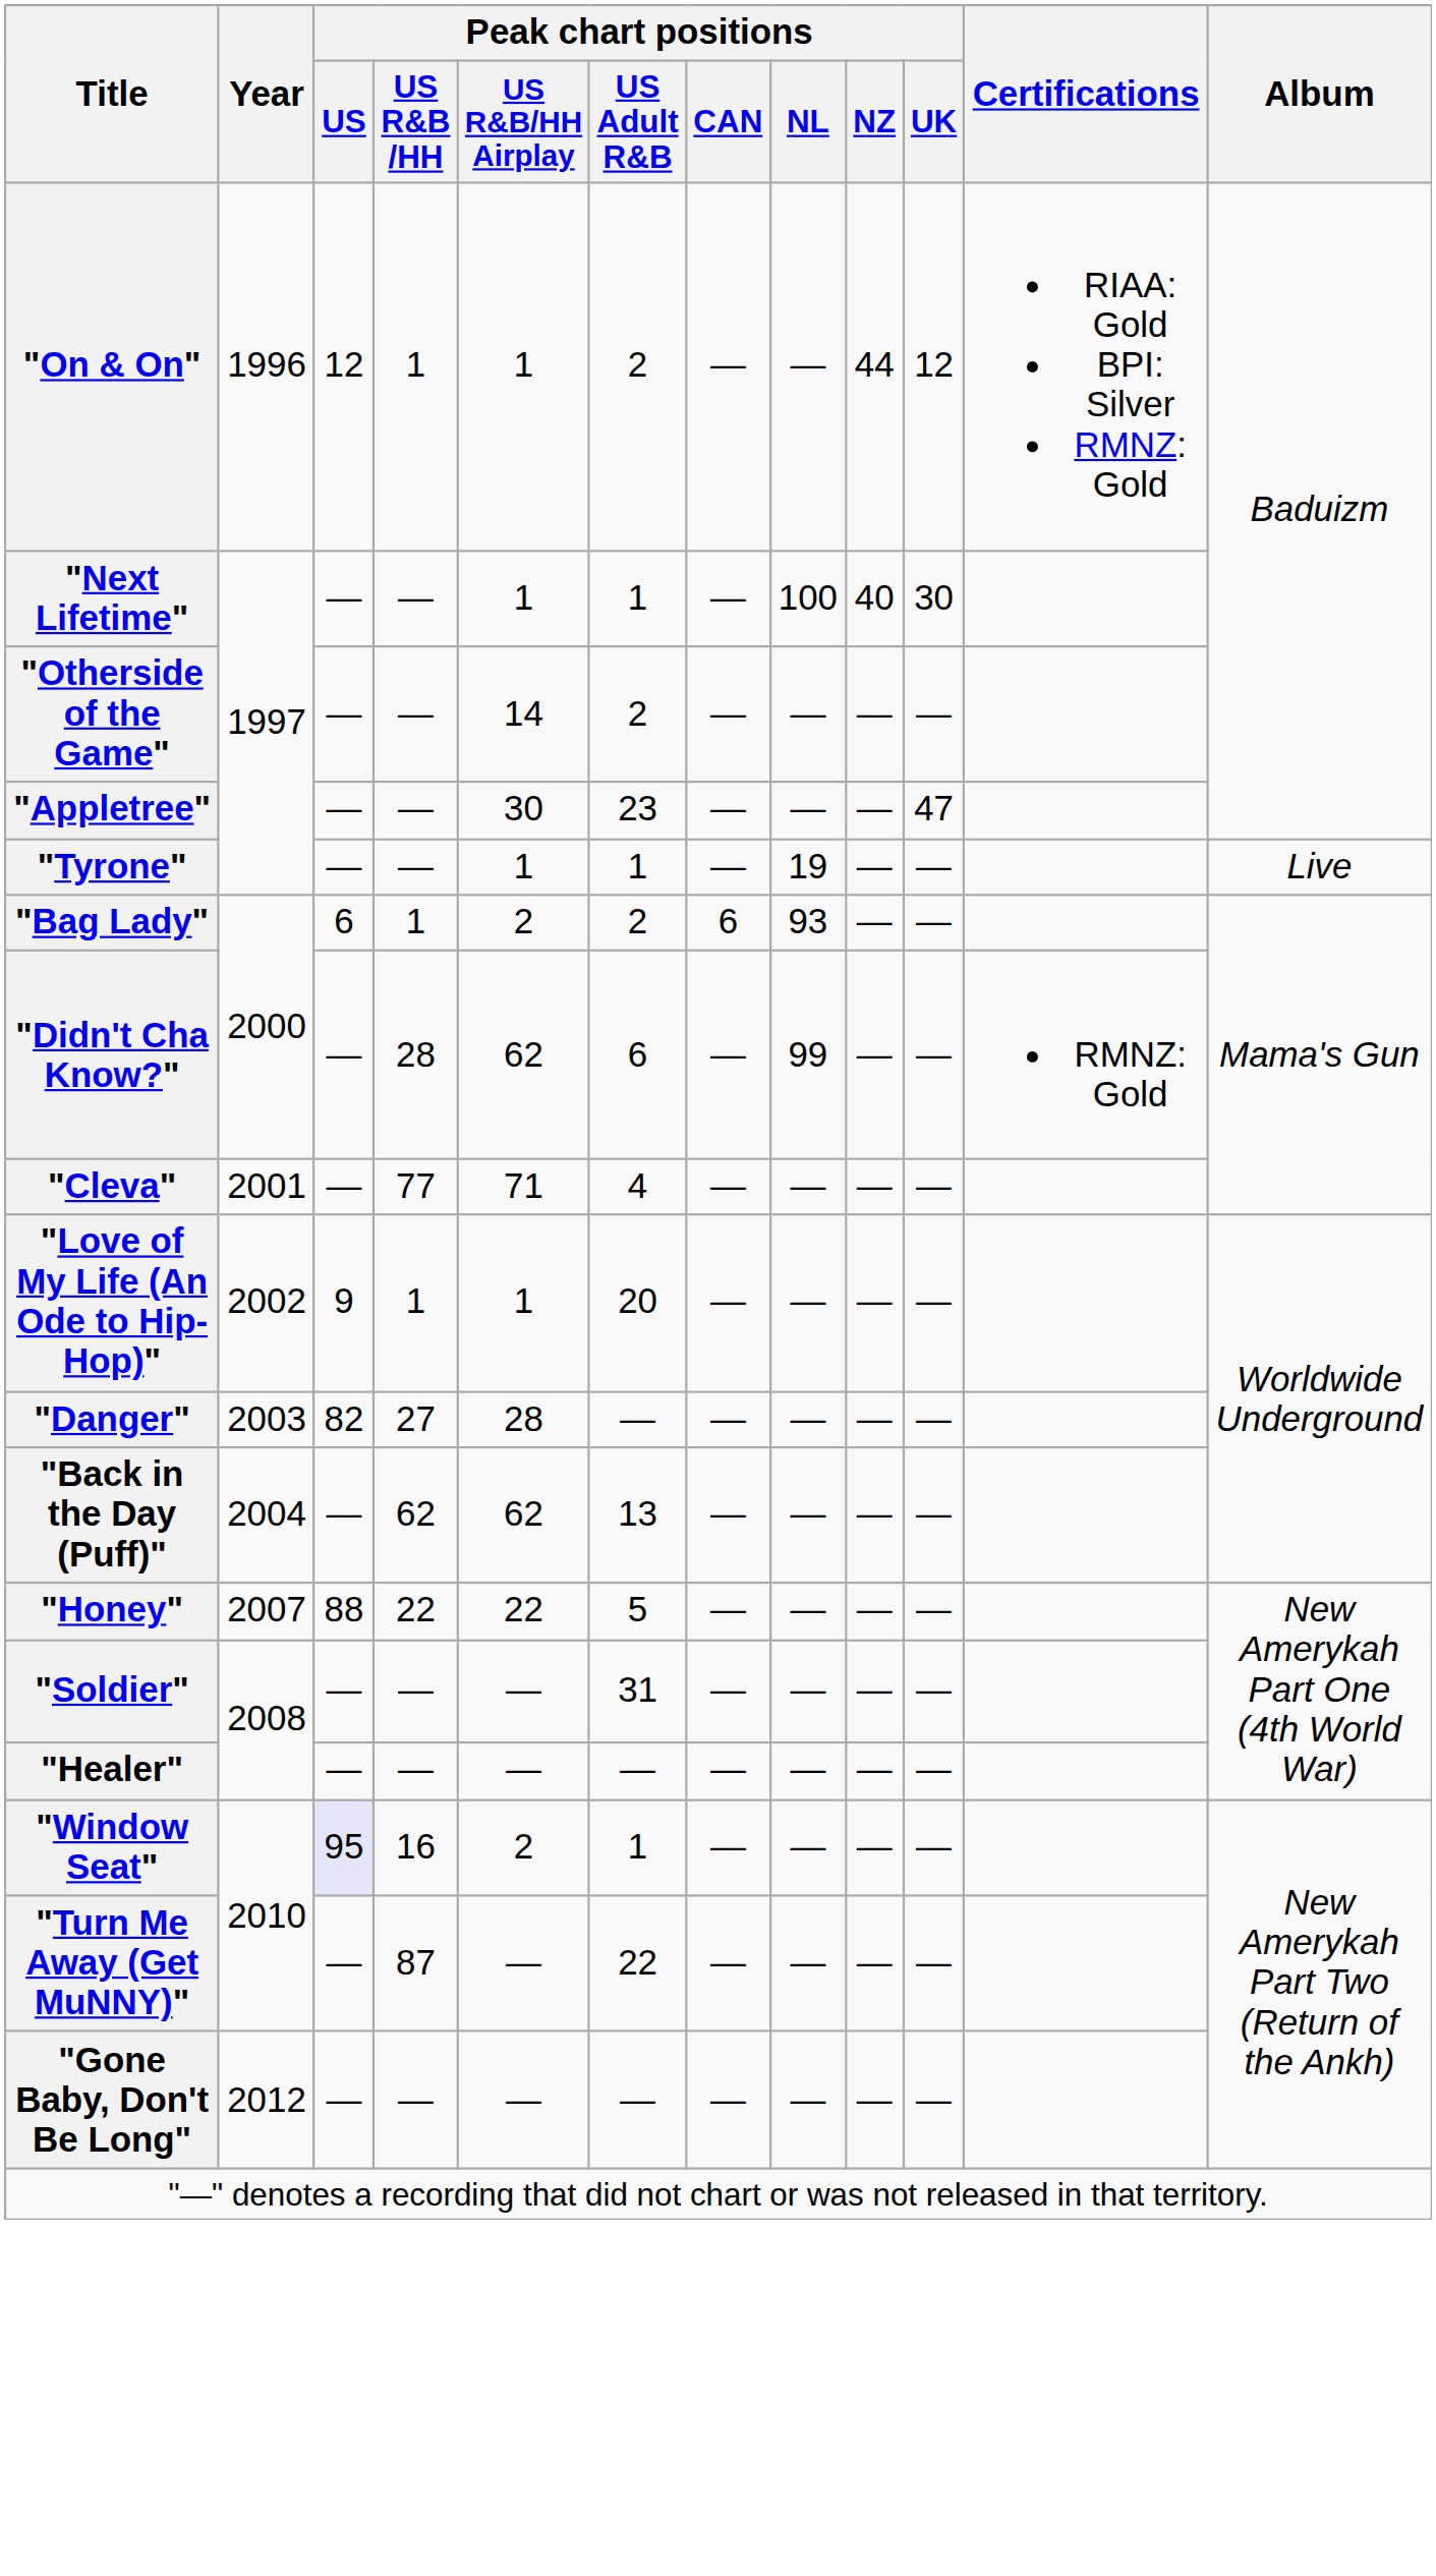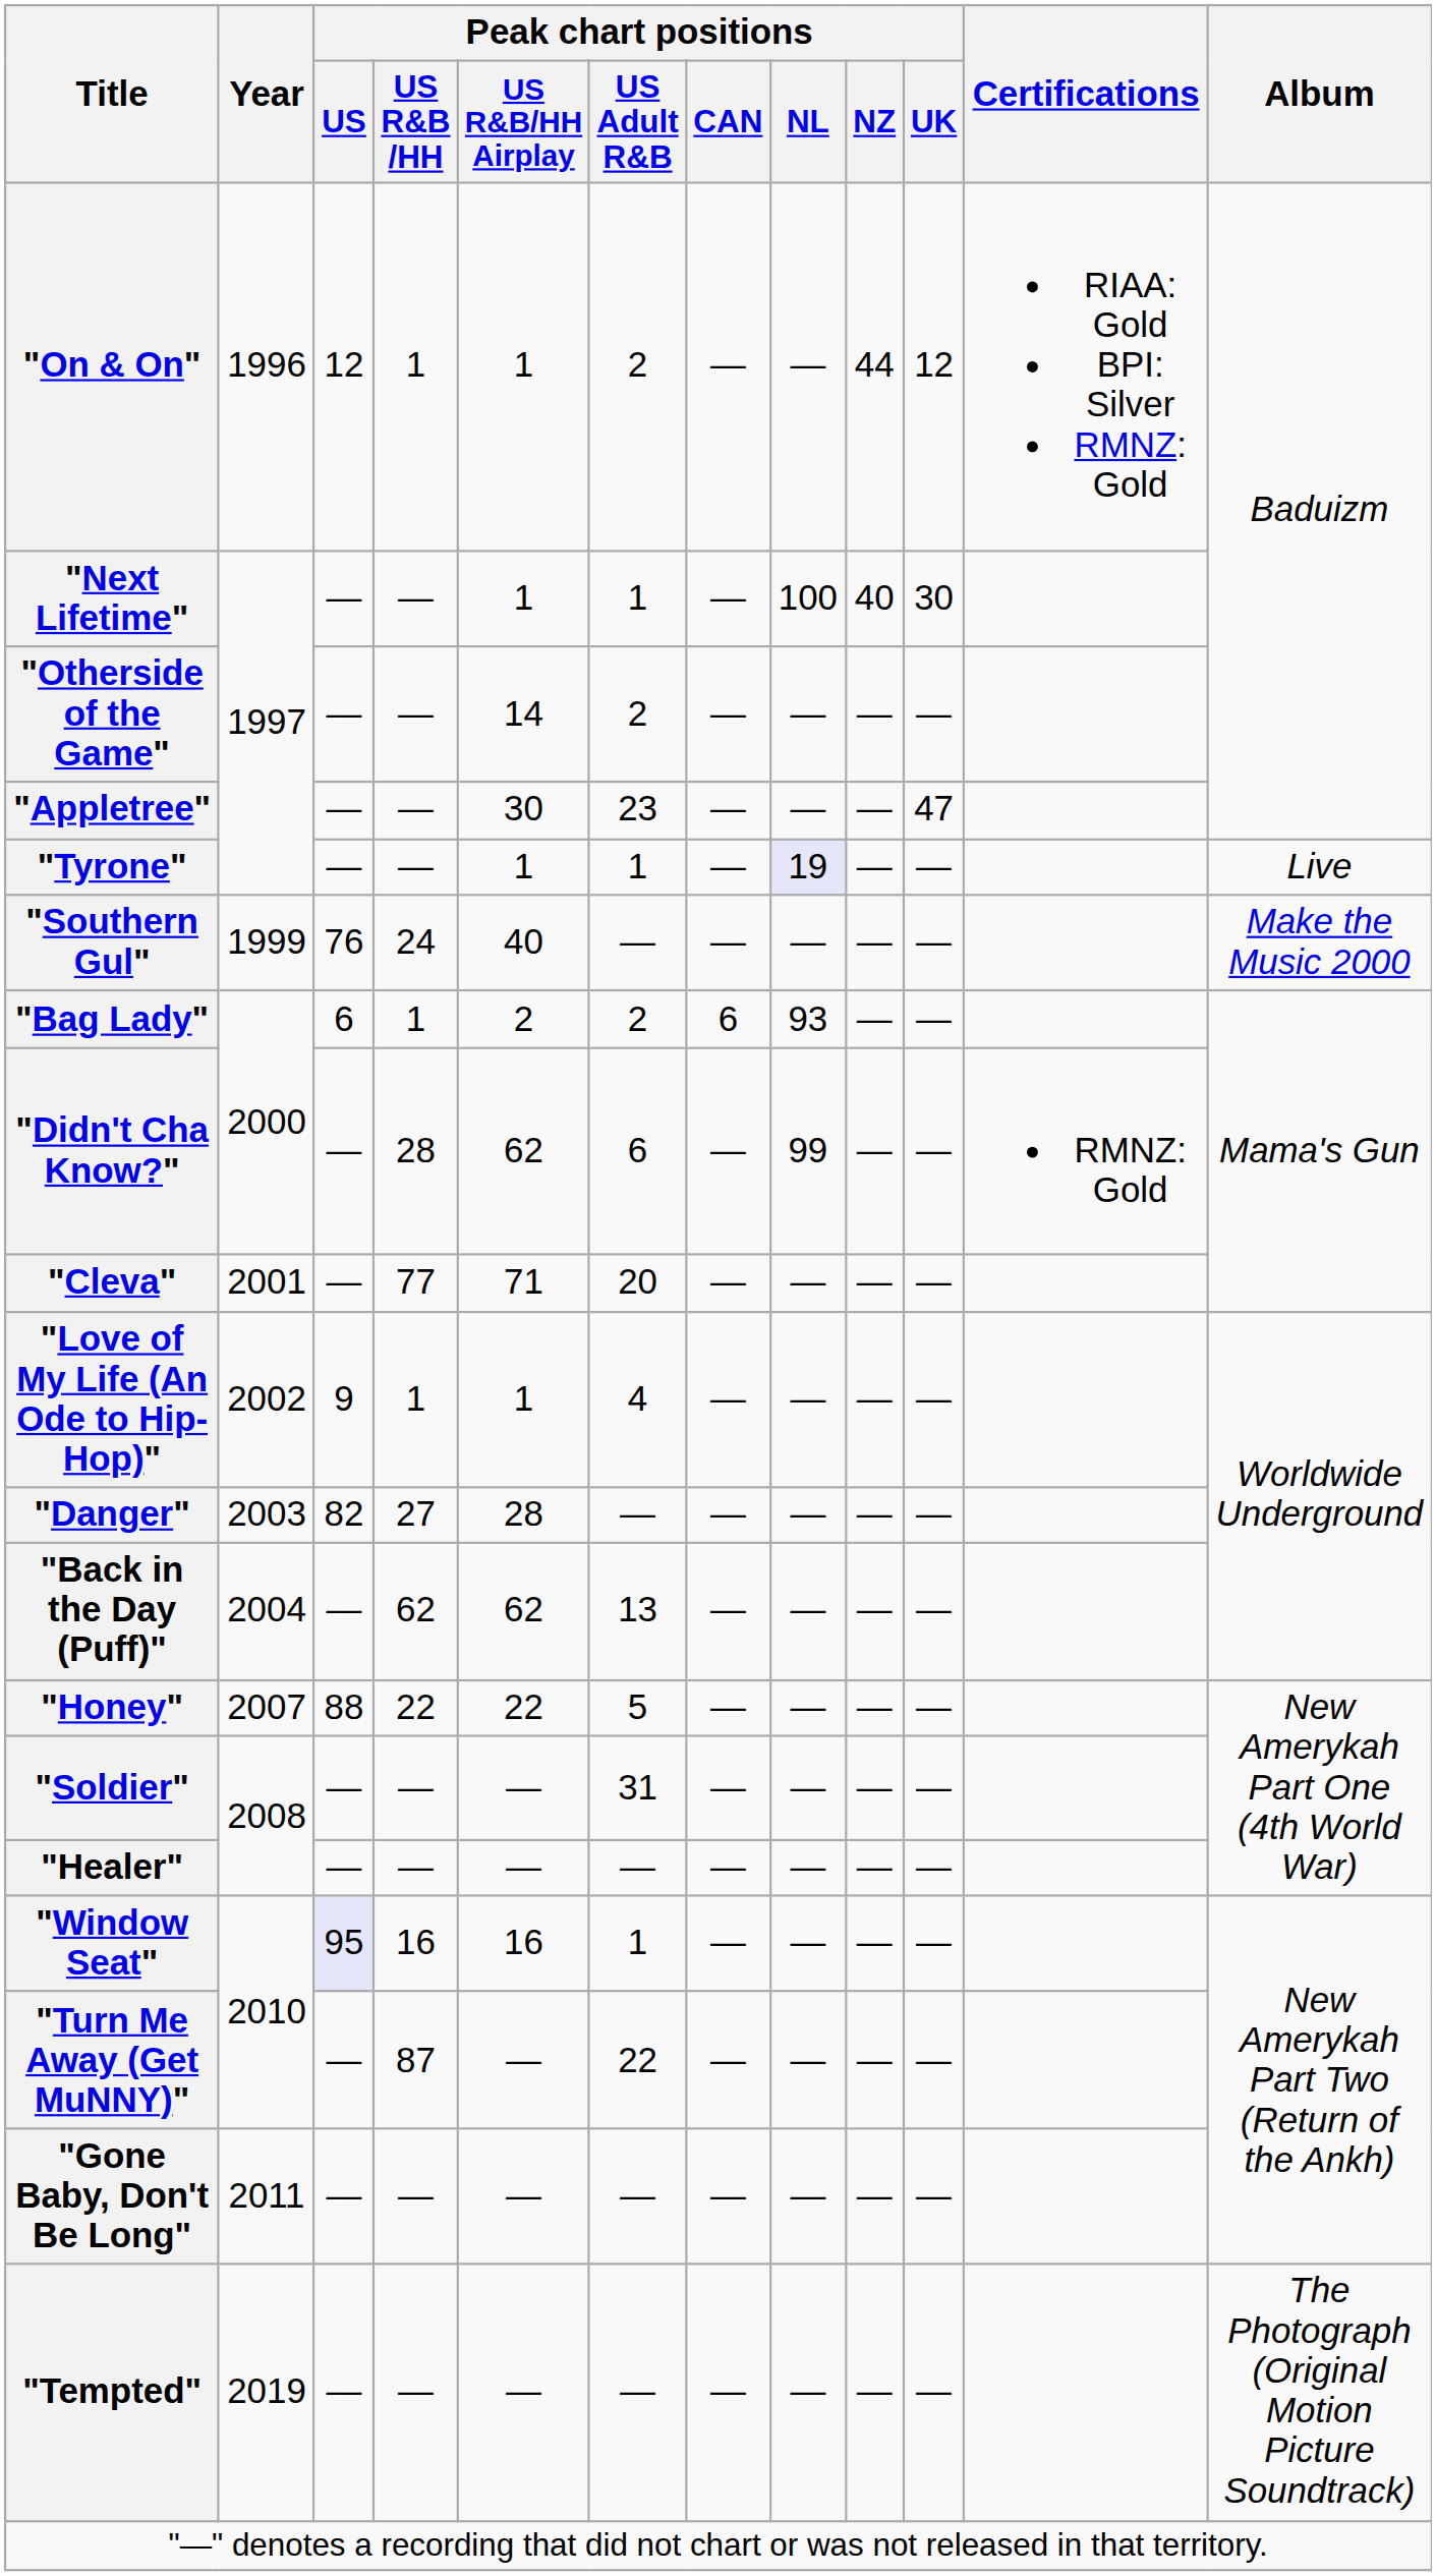 <table class="wikitable plainrowheaders" style="text-align:center;">
 <tr>
 <th scope="col" rowspan="2" style="width:19em;">Title</th>
 <th scope="col" rowspan="2" style="width:1em;">Year</th>
 <th scope="col" colspan="8">Peak chart positions</th>
 <th scope="col" rowspan="2" style="width:9em;"><a href='#'>Certifications</a></th>
 <th scope="col" rowspan="2" style="width:14em;">Album</th>
 </tr>
 <tr>
 <th scope="col" style="width:3em;font-size:90%;"><a href='#'>US</a><br></th>
 <th scope="col" style="width:3em;font-size:90%;"><a href='#'>US<br>R&B<br>/HH</a><br></th>
 <th scope="col" style="width:2.5em;font-size:85%;"><a href='#'>US<br>R&B/HH<br>Airplay</a><br></th>
 <th scope="col" style="width:3em;font-size:90%;"><a href='#'>US<br>Adult<br>R&B</a><br></th>
 <th scope="col" style="width:3em;font-size:90%;"><a href='#'>CAN</a><br></th>
 <th scope="col" style="width:3em;font-size:90%;"><a href='#'>NL</a><br></th>
 <th scope="col" style="width:3em;font-size:90%;"><a href='#'>NZ</a><br></th>
 <th scope="col" style="width:3em;font-size:90%;"><a href='#'>UK</a><br></th>
 </tr>
 <tr>
 <th scope="row">"<a href='#'>On & On</a>"</th>
 <td>1996</td>
 <td>12</td>
 <td>1</td>
 <td>1</td>
 <td>2</td>
 <td>—</td>
 <td>—</td>
 <td>44</td>
 <td>12</td>
 <td><br><ul><li>RIAA: Gold</li><li>BPI: Silver</li><li><a href='#'>RMNZ</a>: Gold</li></ul></td>
 <td rowspan="4"><em>Baduizm</em></td>
 </tr>
 <tr>
 <th scope="row">"<a href='#'>Next Lifetime</a>"</th>
 <td rowspan="4">1997</td>
 <td>—</td>
 <td>—</td>
 <td>1</td>
 <td>1</td>
 <td>—</td>
 <td>100</td>
 <td>40</td>
 <td>30</td>
 <td></td>
 </tr>
 <tr>
 <th scope="row">"<a href='#'>Otherside of the Game</a>"</th>
 <td>—</td>
 <td>—</td>
 <td>14</td>
 <td>2</td>
 <td>—</td>
 <td>—</td>
 <td>—</td>
 <td>—</td>
 <td></td>
 </tr>
 <tr>
 <th scope="row">"<a href='#'>Appletree</a>"</th>
 <td>—</td>
 <td>—</td>
 <td>30</td>
 <td>23</td>
 <td>—</td>
 <td>—</td>
 <td>—</td>
 <td>47</td>
 <td></td>
 </tr>
 <tr>
 <th scope="row">"<a href='#'>Tyrone</a>"</th>
 <td>—</td>
 <td>—</td>
 <td>1</td>
 <td>1</td>
 <td>—</td>
-<td>19</td>
+<td style="background: lavender;">19</td>
 <td>—</td>
 <td>—</td>
 <td></td>
 <td><em>Live</em></td>
+</tr>
+<tr>
+<th scope="row">"<a href='#'>Southern Gul</a>" <br> </th>
+<td>1999</td>
+<td>76</td>
+<td>24</td>
+<td>40</td>
+<td>—</td>
+<td>—</td>
+<td>—</td>
+<td>—</td>
+<td>—</td>
+<td></td>
+<td><em><a href='#'>Make the Music 2000</a></em></td>
 </tr>
 <tr>
 <th scope="row">"<a href='#'>Bag Lady</a>"</th>
 <td rowspan="2">2000</td>
 <td>6</td>
 <td>1</td>
 <td>2</td>
 <td>2</td>
 <td>6</td>
 <td>93</td>
 <td>—</td>
 <td>—</td>
 <td></td>
 <td rowspan="3"><em>Mama's Gun</em></td>
 </tr>
 <tr>
 <th scope="row">"<a href='#'>Didn't Cha Know?</a>"</th>
 <td>—</td>
 <td>28</td>
 <td>62</td>
 <td>6</td>
 <td>—</td>
 <td>99</td>
 <td>—</td>
 <td>—</td>
 <td><br><ul><li>RMNZ: Gold</li></ul></td>
 </tr>
 <tr>
 <th scope="row">"<a href='#'>Cleva</a>"</th>
 <td>2001</td>
 <td>—</td>
 <td>77</td>
 <td>71</td>
-<td>4</td>
+<td>20</td>
 <td>—</td>
 <td>—</td>
 <td>—</td>
 <td>—</td>
 <td></td>
 </tr>
 <tr>
 <th scope="row">"<a href='#'>Love of My Life (An Ode to Hip-Hop)</a>" <br> </th>
 <td>2002</td>
 <td>9</td>
 <td>1</td>
 <td>1</td>
-<td>20</td>
+<td>4</td>
 <td>—</td>
 <td>—</td>
 <td>—</td>
 <td>—</td>
 <td></td>
 <td rowspan="3"><em>Worldwide Underground</em></td>
 </tr>
 <tr>
 <th scope="row">"<a href='#'>Danger</a>"</th>
 <td>2003</td>
 <td>82</td>
 <td>27</td>
 <td>28</td>
 <td>—</td>
 <td>—</td>
 <td>—</td>
 <td>—</td>
 <td>—</td>
 <td></td>
 </tr>
 <tr>
 <th scope="row">"Back in the Day (Puff)"</th>
 <td>2004</td>
 <td>—</td>
 <td>62</td>
 <td>62</td>
 <td>13</td>
 <td>—</td>
 <td>—</td>
 <td>—</td>
 <td>—</td>
 <td></td>
 </tr>
 <tr>
 <th scope="row">"<a href='#'>Honey</a>"</th>
 <td>2007</td>
 <td>88</td>
 <td>22</td>
 <td>22</td>
 <td>5</td>
 <td>—</td>
 <td>—</td>
 <td>—</td>
 <td>—</td>
 <td></td>
 <td rowspan="3"><em>New Amerykah Part One<br>(4th World War)</em></td>
 </tr>
 <tr>
 <th scope="row">"<a href='#'>Soldier</a>"</th>
 <td rowspan="2">2008</td>
 <td>—</td>
 <td>—</td>
 <td>—</td>
 <td>31</td>
 <td>—</td>
 <td>—</td>
 <td>—</td>
 <td>—</td>
 <td></td>
 </tr>
 <tr>
 <th scope="row">"Healer"</th>
 <td>—</td>
 <td>—</td>
 <td>—</td>
 <td>—</td>
 <td>—</td>
 <td>—</td>
 <td>—</td>
 <td>—</td>
 <td></td>
 </tr>
 <tr>
 <th scope="row">"<a href='#'>Window Seat</a>"</th>
 <td rowspan="2">2010</td>
 <td style="background: lavender;">95</td>
 <td>16</td>
-<td>2</td>
+<td>16</td>
 <td>1</td>
 <td>—</td>
 <td>—</td>
 <td>—</td>
 <td>—</td>
 <td></td>
 <td rowspan="3"><em>New Amerykah Part Two<br>(Return of the Ankh)</em></td>
 </tr>
 <tr>
 <th scope="row">"<a href='#'>Turn Me Away (Get MuNNY)</a>"</th>
 <td>—</td>
 <td>87</td>
 <td>—</td>
 <td>22</td>
 <td>—</td>
 <td>—</td>
 <td>—</td>
 <td>—</td>
 <td></td>
 </tr>
 <tr>
 <th scope="row">"Gone Baby, Don't Be Long"</th>
-<td>2012</td>
+<td>2011</td>
 <td>—</td>
 <td>—</td>
 <td>—</td>
 <td>—</td>
 <td>—</td>
 <td>—</td>
 <td>—</td>
 <td>—</td>
 <td></td>
 </tr>
 <tr>
+<th scope="row">"Tempted" <br> </th>
+<td rowspan="1">2019</td>
+<td>—</td>
+<td>—</td>
+<td>—</td>
+<td>—</td>
+<td>—</td>
+<td>—</td>
+<td>—</td>
+<td>—</td>
+<td></td>
+<td><em>The Photograph (Original Motion Picture Soundtrack)</em></td>
+</tr>
+<tr>
 <td colspan="12" style="font-size:90%">"—" denotes a recording that did not chart or was not released in that territory.</td>
 </tr>
 </table>
